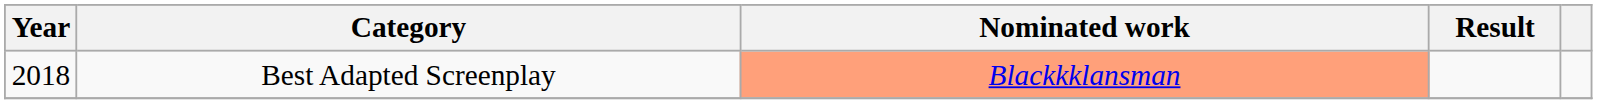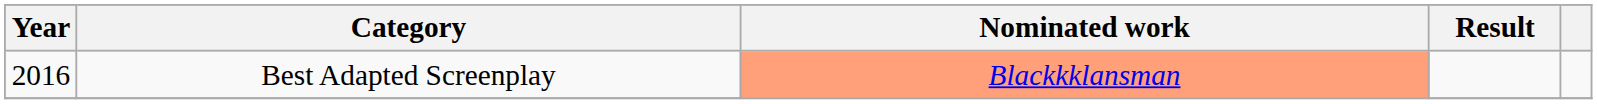 <table class="wikitable">
 <tr>
 <th scope="col" style="width:1em;">Year</th>
 <th scope="col" style="width:35em;">Category</th>
 <th scope="col" style="width:35em;">Nominated work</th>
 <th scope="col" style="width:5em;">Result</th>
 <th scope="col" style="width:1em;" class="unsortable"></th>
 </tr>
 <tr>
-<td align="center">2018</td>
+<td align="center">2016</td>
 <td align="center">Best Adapted Screenplay</td>
 <td align="center" style="background: lightsalmon;"><em><a href='#'>Blackkklansman</a></em></td>
 <td></td>
 <td></td>
 </tr>
 <tr>
 </tr>
 </table>
